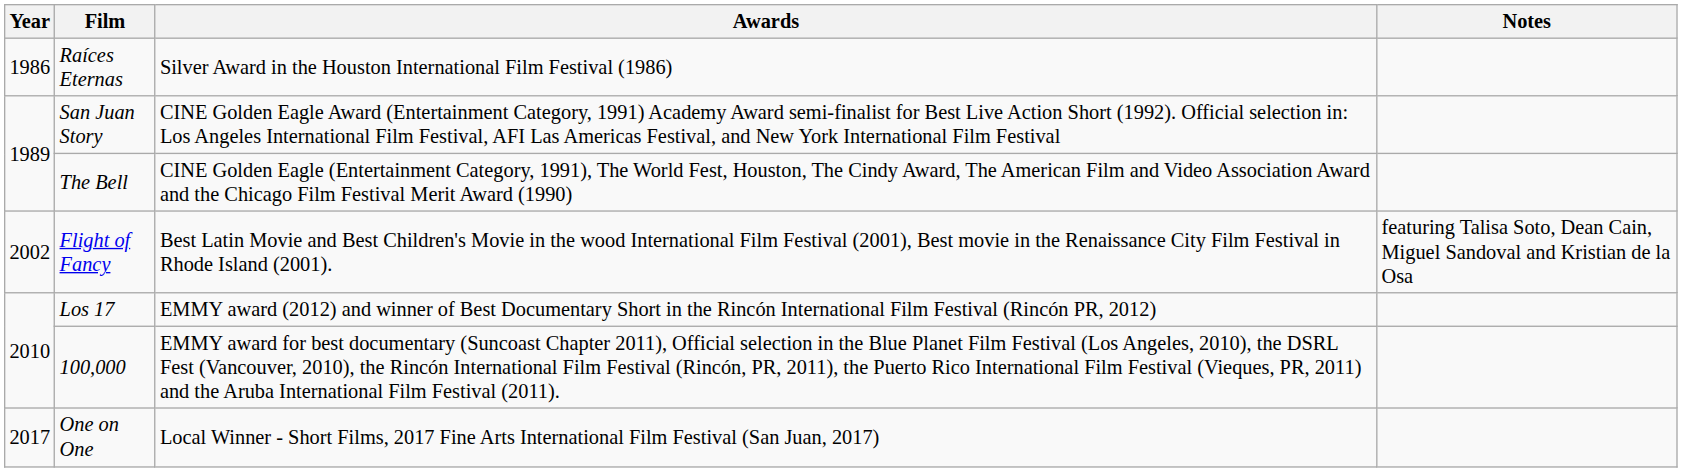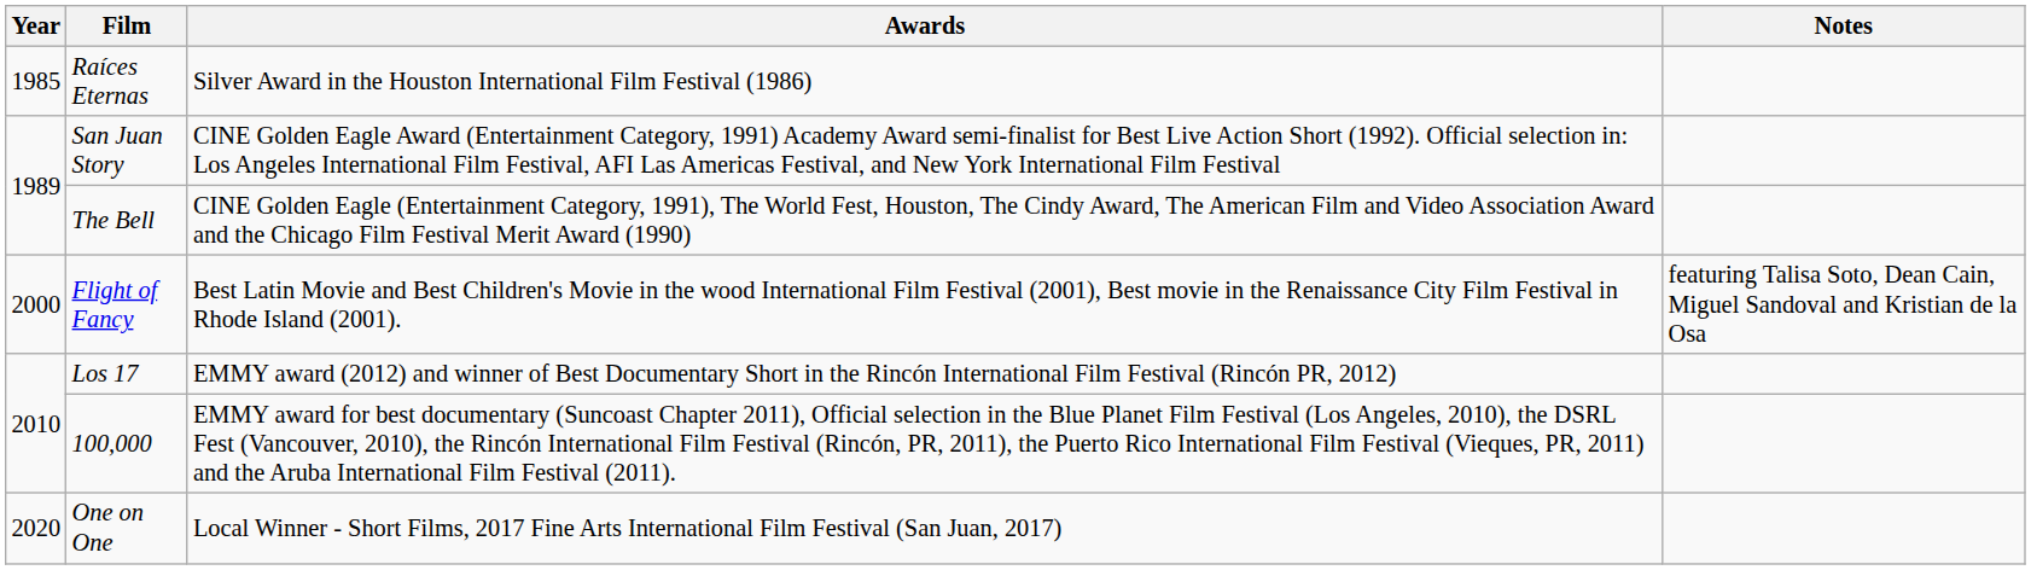 <table class="wikitable" style="font-size: 95%;">
 <tr>
 <th>Year</th>
 <th>Film</th>
 <th>Awards</th>
 <th>Notes</th>
 </tr>
 <tr>
-<td>1986</td>
+<td>1985</td>
 <td><em>Raíces Eternas</em></td>
 <td>Silver Award in the Houston International Film Festival (1986)</td>
 <td></td>
 </tr>
 <tr>
 <td rowspan=2>1989</td>
 <td><em>San Juan Story</em></td>
 <td>CINE Golden Eagle Award (Entertainment Category, 1991) Academy Award semi-finalist for Best Live Action Short (1992). Official selection in: Los Angeles International Film Festival, AFI Las Americas Festival, and New York International Film Festival</td>
 <td></td>
 </tr>
 <tr>
 <td><em>The Bell</em></td>
 <td>CINE Golden Eagle (Entertainment Category, 1991), The World Fest, Houston, The Cindy Award, The American Film and Video Association Award and the Chicago Film Festival Merit Award (1990)</td>
 <td></td>
 </tr>
 <tr>
-<td>2002</td>
+<td>2000</td>
 <td><em><a href='#'>Flight of Fancy</a></em></td>
 <td>Best Latin Movie and Best Children's Movie in the wood International Film Festival (2001), Best movie in the Renaissance City Film Festival in Rhode Island (2001).</td>
 <td>featuring Talisa Soto, Dean Cain, Miguel Sandoval and Kristian de la Osa</td>
 </tr>
 <tr>
 <td rowspan=2>2010</td>
 <td><em>Los 17</em></td>
 <td>EMMY award (2012) and winner of Best Documentary Short in the Rincón International Film Festival (Rincón PR, 2012)</td>
 <td></td>
 </tr>
 <tr>
 <td><em>100,000</em></td>
 <td>EMMY award for best documentary (Suncoast Chapter 2011), Official selection in the Blue Planet Film Festival (Los Angeles, 2010), the DSRL Fest (Vancouver, 2010), the Rincón International Film Festival (Rincón, PR, 2011), the Puerto Rico International Film Festival (Vieques, PR, 2011) and the Aruba International Film Festival (2011).</td>
 <td></td>
 </tr>
 <tr>
-<td>2017</td>
+<td>2020</td>
 <td><em>One on One</em></td>
 <td>Local Winner - Short Films, 2017 Fine Arts International Film Festival (San Juan, 2017)</td>
 <td></td>
 </tr>
 </table>
